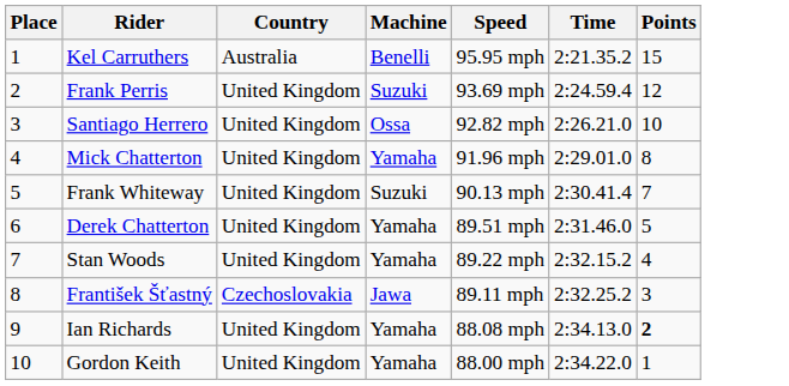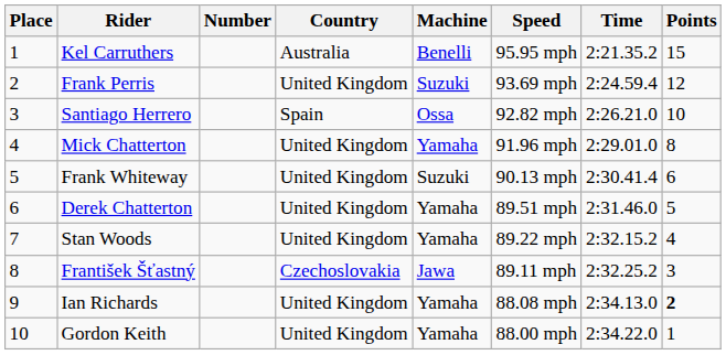 <table class="wikitable" style="font-size: 95%;">
 <tr>
 <th>Place</th>
 <th>Rider</th>
+<th>Number</th>
 <th>Country</th>
 <th>Machine</th>
 <th>Speed</th>
 <th>Time</th>
 <th>Points</th>
 </tr>
 <tr>
 <td>1</td>
 <td> <a href='#'>Kel Carruthers</a></td>
+<td></td>
 <td>Australia</td>
 <td><a href='#'>Benelli</a></td>
 <td>95.95 mph</td>
 <td>2:21.35.2</td>
 <td>15</td>
 </tr>
 <tr>
 <td>2</td>
 <td> <a href='#'>Frank Perris</a></td>
+<td></td>
 <td>United Kingdom</td>
 <td><a href='#'>Suzuki</a></td>
 <td>93.69 mph</td>
 <td>2:24.59.4</td>
 <td>12</td>
 </tr>
 <tr>
 <td>3</td>
 <td> <a href='#'>Santiago Herrero</a></td>
-<td>United Kingdom</td>
+<td></td>
+<td>Spain</td>
 <td><a href='#'>Ossa</a></td>
 <td>92.82 mph</td>
 <td>2:26.21.0</td>
 <td>10</td>
 </tr>
 <tr>
 <td>4</td>
 <td> <a href='#'>Mick Chatterton</a></td>
+<td></td>
 <td>United Kingdom</td>
 <td><a href='#'>Yamaha</a></td>
 <td>91.96 mph</td>
 <td>2:29.01.0</td>
 <td>8</td>
 </tr>
 <tr>
 <td>5</td>
 <td> Frank Whiteway</td>
+<td></td>
 <td>United Kingdom</td>
 <td>Suzuki</td>
 <td>90.13 mph</td>
 <td>2:30.41.4</td>
-<td>7</td>
+<td>6</td>
 </tr>
 <tr>
 <td>6</td>
 <td> <a href='#'>Derek Chatterton</a></td>
+<td></td>
 <td>United Kingdom</td>
 <td>Yamaha</td>
 <td>89.51 mph</td>
 <td>2:31.46.0</td>
 <td>5</td>
 </tr>
 <tr>
 <td>7</td>
 <td> Stan Woods</td>
+<td></td>
 <td>United Kingdom</td>
 <td>Yamaha</td>
 <td>89.22 mph</td>
 <td>2:32.15.2</td>
 <td>4</td>
 </tr>
 <tr>
 <td>8</td>
 <td> <a href='#'>František Šťastný</a></td>
+<td></td>
 <td><a href='#'>Czechoslovakia</a></td>
 <td><a href='#'>Jawa</a></td>
 <td>89.11 mph</td>
 <td>2:32.25.2</td>
 <td>3</td>
 </tr>
 <tr>
 <td>9</td>
 <td> Ian Richards</td>
+<td></td>
 <td>United Kingdom</td>
 <td>Yamaha</td>
 <td>88.08 mph</td>
 <td>2:34.13.0</td>
 <td><strong>2</strong></td>
 </tr>
 <tr>
 <td>10</td>
 <td> Gordon Keith</td>
+<td></td>
 <td>United Kingdom</td>
 <td>Yamaha</td>
 <td>88.00 mph</td>
 <td>2:34.22.0</td>
 <td>1</td>
 </tr>
 </table>
